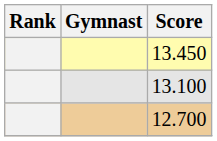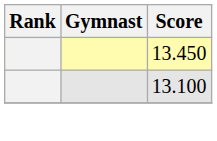 <table class="wikitable sortable" style="text-align:center; font-size:95%">
 <tr>
 <th scope=col>Rank</th>
 <th scope=col>Gymnast</th>
 <th scope=col>Score</th>
 </tr>
 <tr bgcolor=fffcaf>
 <th scope=row style="text-align:center"></th>
 <td align=left></td>
 <td>13.450</td>
 </tr>
 <tr bgcolor=e5e5e5>
 <th scope=row style="text-align:center"></th>
 <td align=left></td>
 <td>13.100</td>
 </tr>
-<tr bgcolor=eecc99>
-<th scope=row style="text-align:center"></th>
-<td align=left></td>
-<td>12.700</td>
-</tr>
 <tr>
 </tr>
 </table>
